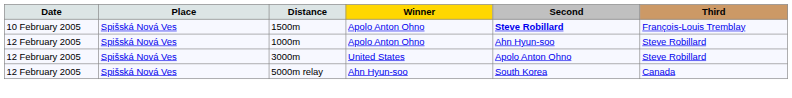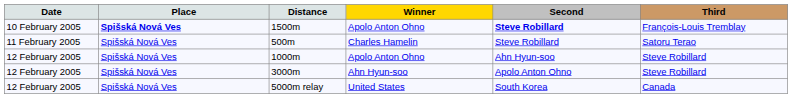 <table bgcolor="#f7f8ff" cellpadding="3" cellspacing="0" border="1" style="font-size: 95%; border: gray solid 1px; border-collapse: collapse;">
 <tr bgcolor="#CCCCCC">
 <td align="center" bgcolor="#DCE5E5" width="150"><strong>Date</strong></td>
 <td align="center" bgcolor="#DCE5E5" width="280"><strong>Place</strong></td>
 <td align="center" bgcolor="#DCE5E5" width="120"><strong>Distance</strong></td>
 <td align="center" bgcolor="gold" width="240"><strong>Winner</strong></td>
 <td align="center" bgcolor="silver" width="240"><strong>Second</strong></td>
 <td align="center" bgcolor="CC9966" width="240"><strong>Third</strong></td>
 </tr>
 <tr align="left">
 <td>10 February 2005</td>
-<td> <a href='#'>Spišská Nová Ves</a></td>
+<td><strong> <a href='#'>Spišská Nová Ves</a></strong></td>
 <td>1500m</td>
 <td> <a href='#'>Apolo Anton Ohno</a></td>
 <td><strong> <a href='#'>Steve Robillard</a></strong></td>
 <td> <a href='#'>François-Louis Tremblay</a></td>
+</tr>
+<tr align="left">
+<td>11 February 2005</td>
+<td> <a href='#'>Spišská Nová Ves</a></td>
+<td>500m</td>
+<td> <a href='#'>Charles Hamelin</a></td>
+<td> <a href='#'>Steve Robillard</a></td>
+<td> <a href='#'>Satoru Terao</a></td>
 </tr>
 <tr align="left">
 <td>12 February 2005</td>
 <td> <a href='#'>Spišská Nová Ves</a></td>
 <td>1000m</td>
 <td> <a href='#'>Apolo Anton Ohno</a></td>
 <td> <a href='#'>Ahn Hyun-soo</a></td>
 <td> <a href='#'>Steve Robillard</a></td>
 </tr>
 <tr align="left">
 <td>12 February 2005</td>
 <td> <a href='#'>Spišská Nová Ves</a></td>
 <td>3000m</td>
-<td> <a href='#'>United States</a></td>
+<td> <a href='#'>Ahn Hyun-soo</a></td>
 <td> <a href='#'>Apolo Anton Ohno</a></td>
 <td> <a href='#'>Steve Robillard</a></td>
 </tr>
 <tr align="left">
 <td>12 February 2005</td>
 <td> <a href='#'>Spišská Nová Ves</a></td>
 <td>5000m relay</td>
-<td> <a href='#'>Ahn Hyun-soo</a></td>
+<td> <a href='#'>United States</a></td>
 <td> <a href='#'>South Korea</a></td>
 <td> <a href='#'>Canada</a></td>
 </tr>
 </table>
